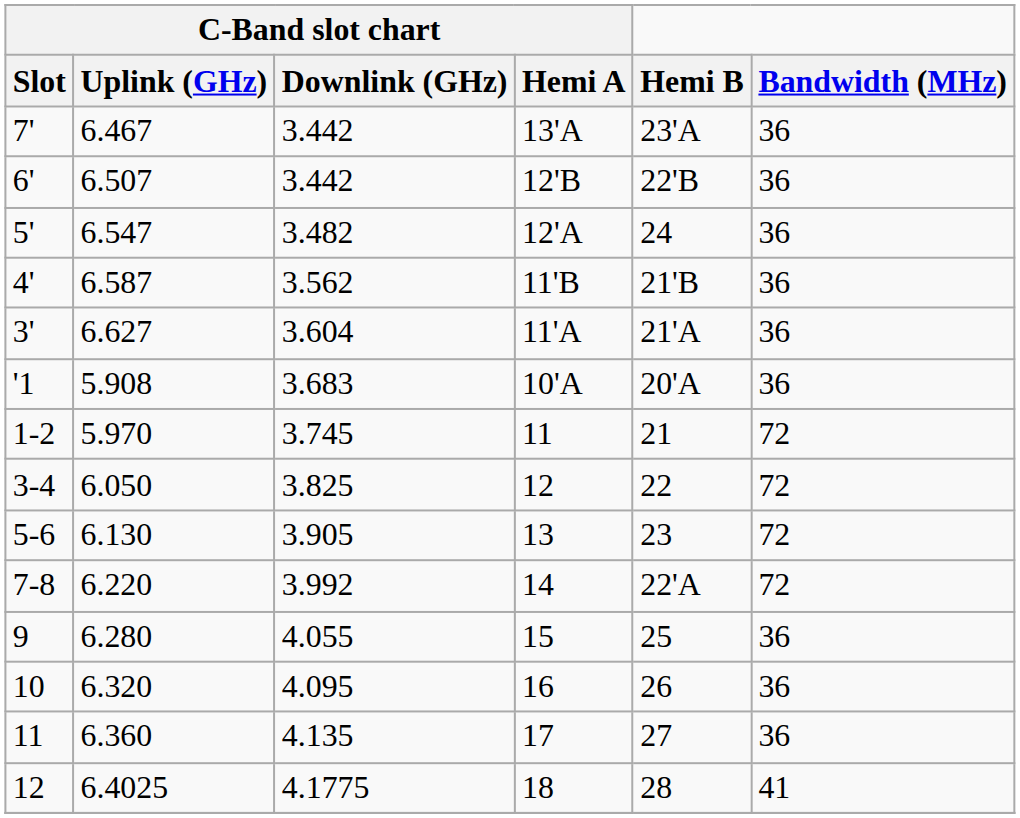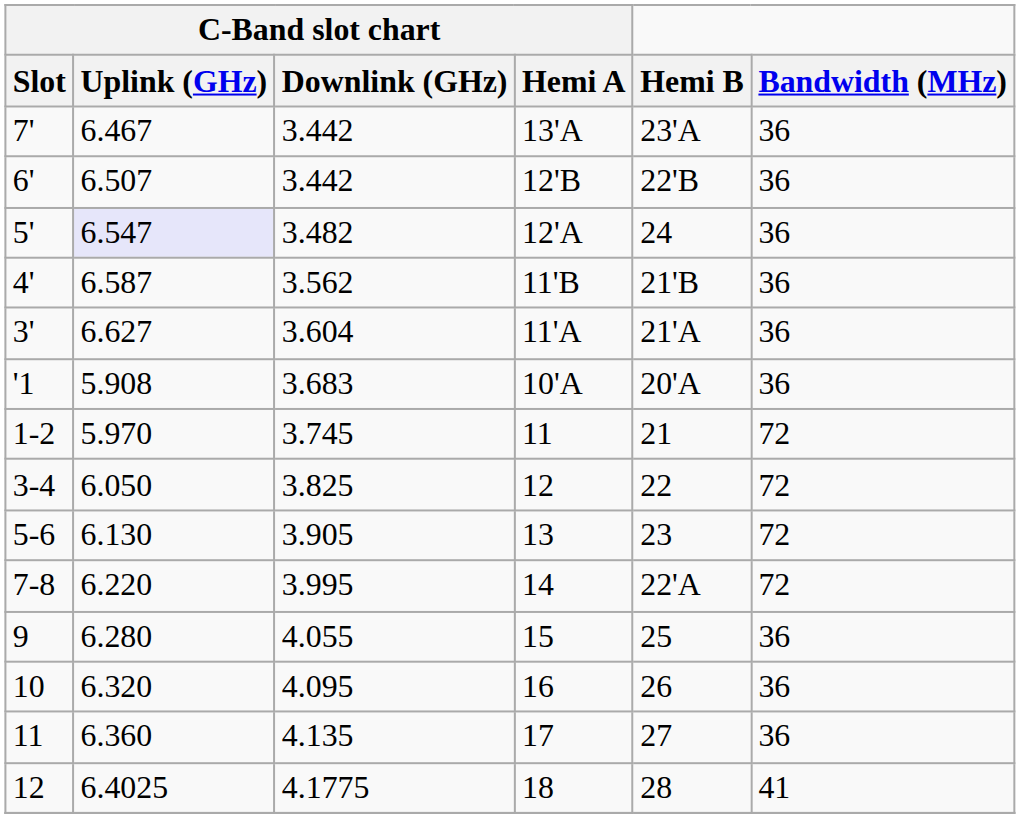 <table class="wikitable collapsible collapsed" style="margin: 1em auto 1em auto;">
 <tr>
 <th colspan="4">C-Band slot chart</th>
 </tr>
 <tr>
 <th>Slot</th>
 <th>Uplink (<a href='#'>GHz</a>)</th>
 <th>Downlink (GHz)</th>
 <th>Hemi A</th>
 <th>Hemi B</th>
 <th><a href='#'>Bandwidth</a> (<a href='#'>MHz</a>)</th>
 </tr>
 <tr>
 <td>7'</td>
 <td>6.467</td>
 <td>3.442</td>
 <td>13'A</td>
 <td>23'A</td>
 <td>36</td>
 </tr>
 <tr>
 <td>6'</td>
 <td>6.507</td>
 <td>3.442</td>
 <td>12'B</td>
 <td>22'B</td>
 <td>36</td>
 </tr>
 <tr>
 <td>5'</td>
-<td>6.547</td>
+<td style="background: lavender;">6.547</td>
 <td>3.482</td>
 <td>12'A</td>
 <td>24</td>
 <td>36</td>
 </tr>
 <tr>
 <td>4'</td>
 <td>6.587</td>
 <td>3.562</td>
 <td>11'B</td>
 <td>21'B</td>
 <td>36</td>
 </tr>
 <tr>
 <td>3'</td>
 <td>6.627</td>
 <td>3.604</td>
 <td>11'A</td>
 <td>21'A</td>
 <td>36</td>
 </tr>
 <tr>
 <td>'1</td>
 <td>5.908</td>
 <td>3.683</td>
 <td>10'A</td>
 <td>20'A</td>
 <td>36</td>
 </tr>
 <tr>
 <td>1-2</td>
 <td>5.970</td>
 <td>3.745</td>
 <td>11</td>
 <td>21</td>
 <td>72</td>
 </tr>
 <tr>
 <td>3-4</td>
 <td>6.050</td>
 <td>3.825</td>
 <td>12</td>
 <td>22</td>
 <td>72</td>
 </tr>
 <tr>
 <td>5-6</td>
 <td>6.130</td>
 <td>3.905</td>
 <td>13</td>
 <td>23</td>
 <td>72</td>
 </tr>
 <tr>
 <td>7-8</td>
 <td>6.220</td>
-<td>3.992</td>
+<td>3.995</td>
 <td>14</td>
 <td>22'A</td>
 <td>72</td>
 </tr>
 <tr>
 <td>9</td>
 <td>6.280</td>
 <td>4.055</td>
 <td>15</td>
 <td>25</td>
 <td>36</td>
 </tr>
 <tr>
 <td>10</td>
 <td>6.320</td>
 <td>4.095</td>
 <td>16</td>
 <td>26</td>
 <td>36</td>
 </tr>
 <tr>
 <td>11</td>
 <td>6.360</td>
 <td>4.135</td>
 <td>17</td>
 <td>27</td>
 <td>36</td>
 </tr>
 <tr>
 <td>12</td>
 <td>6.4025</td>
 <td>4.1775</td>
 <td>18</td>
 <td>28</td>
 <td>41</td>
 </tr>
 <tr>
 </tr>
 </table>
